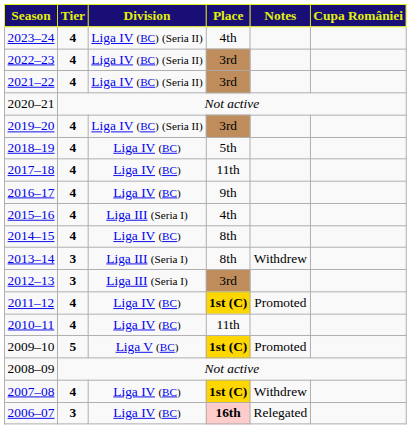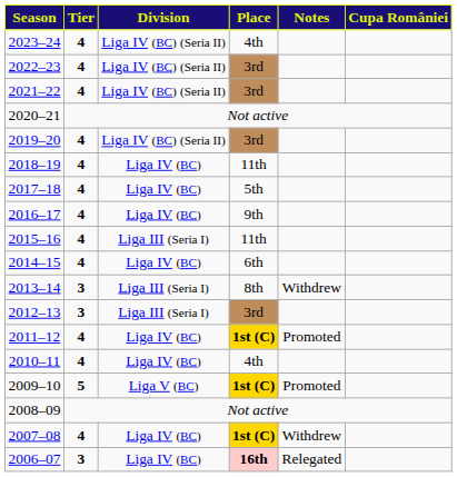 <table class="wikitable" style="text-align:center; font-size:90%">
 <tr>
 <th style="background:#180e75;color:#e1f209;border:1px solid #e1f209;">Season</th>
 <th style="background:#180e75;color:#e1f209;border:1px solid #e1f209;">Tier</th>
 <th style="background:#180e75;color:#e1f209;border:1px solid #e1f209;">Division</th>
 <th style="background:#180e75;color:#e1f209;border:1px solid #e1f209;">Place</th>
 <th style="background:#180e75;color:#e1f209;border:1px solid #e1f209;">Notes</th>
 <th style="background:#180e75;color:#e1f209;border:1px solid #e1f209;">Cupa României</th>
 </tr>
 <tr>
 <td><a href='#'>2023–24</a></td>
 <td><strong>4</strong></td>
 <td><a href='#'>Liga IV</a> <small>(<a href='#'>BC</a>)</small> <small>(Seria II)</small></td>
 <td>4th</td>
 <td></td>
 <td></td>
 </tr>
 <tr>
 <td><a href='#'>2022–23</a></td>
 <td><strong>4</strong></td>
 <td><a href='#'>Liga IV</a> <small>(<a href='#'>BC</a>)</small> <small>(Seria II)</small></td>
 <td align=center bgcolor=#BF8D5B>3rd</td>
 <td></td>
 <td></td>
 </tr>
 <tr>
 <td><a href='#'>2021–22</a></td>
 <td><strong>4</strong></td>
 <td><a href='#'>Liga IV</a> <small>(<a href='#'>BC</a>)</small> <small>(Seria II)</small></td>
 <td align=center bgcolor=#BF8D5B>3rd</td>
 <td></td>
 <td></td>
 </tr>
 <tr>
 <td>2020–21</td>
 <td align=center colspan=5><em>Not active</em></td>
 </tr>
 <tr>
 <td><a href='#'>2019–20</a></td>
 <td><strong>4</strong></td>
 <td><a href='#'>Liga IV</a> <small>(<a href='#'>BC</a>)</small> <small>(Seria II)</small></td>
 <td align=center bgcolor=#BF8D5B>3rd</td>
 <td></td>
 <td></td>
 </tr>
 <tr>
 <td><a href='#'>2018–19</a></td>
 <td><strong>4</strong></td>
 <td><a href='#'>Liga IV</a> <small>(<a href='#'>BC</a>)</small></td>
-<td>5th</td>
+<td>11th</td>
 <td></td>
 <td></td>
 </tr>
 <tr>
 <td><a href='#'>2017–18</a></td>
 <td><strong>4</strong></td>
 <td><a href='#'>Liga IV</a> <small>(<a href='#'>BC</a>)</small></td>
-<td>11th</td>
+<td>5th</td>
 <td></td>
 <td></td>
 </tr>
 <tr>
 <td><a href='#'>2016–17</a></td>
 <td><strong>4</strong></td>
 <td><a href='#'>Liga IV</a> <small>(<a href='#'>BC</a>)</small></td>
 <td>9th</td>
 <td></td>
 <td></td>
 </tr>
 <tr>
 <td><a href='#'>2015–16</a></td>
 <td><strong>4</strong></td>
 <td><a href='#'>Liga III</a> <small>(Seria I)</small></td>
-<td>4th</td>
+<td>11th</td>
 <td></td>
 <td></td>
 </tr>
 <tr>
 <td><a href='#'>2014–15</a></td>
 <td><strong>4</strong></td>
 <td><a href='#'>Liga IV</a> <small>(<a href='#'>BC</a>)</small></td>
-<td>8th</td>
+<td>6th</td>
 <td></td>
 <td></td>
 </tr>
 <tr>
 <td><a href='#'>2013–14</a></td>
 <td><strong>3</strong></td>
 <td><a href='#'>Liga III</a> <small>(Seria I)</small></td>
 <td>8th</td>
 <td>Withdrew</td>
 <td></td>
 </tr>
 <tr>
 <td><a href='#'>2012–13</a></td>
 <td><strong>3</strong></td>
 <td><a href='#'>Liga III</a> <small>(Seria I)</small></td>
 <td align=center bgcolor=#BF8D5B>3rd</td>
 <td></td>
 <td></td>
 </tr>
 <tr>
 <td><a href='#'>2011–12</a></td>
 <td><strong>4</strong></td>
 <td><a href='#'>Liga IV</a> <small>(<a href='#'>BC</a>)</small></td>
 <td align=center bgcolor=gold><strong>1st</strong>  <strong>(C)</strong></td>
 <td>Promoted</td>
 <td></td>
 </tr>
 <tr>
 <td><a href='#'>2010–11</a></td>
 <td><strong>4</strong></td>
 <td><a href='#'>Liga IV</a> <small>(<a href='#'>BC</a>)</small></td>
-<td>11th</td>
+<td>4th</td>
 <td></td>
 <td></td>
 </tr>
 <tr>
 <td>2009–10</td>
 <td><strong>5</strong></td>
 <td><a href='#'>Liga V</a> <small>(<a href='#'>BC</a>)</small></td>
 <td align=center bgcolor=gold><strong>1st</strong> <strong>(C)</strong></td>
 <td>Promoted</td>
 <td></td>
 </tr>
 <tr>
 <td>2008–09</td>
 <td align=center colspan=5><em>Not active</em></td>
 </tr>
 <tr>
 <td><a href='#'>2007–08</a></td>
 <td><strong>4</strong></td>
 <td><a href='#'>Liga IV</a> <small>(<a href='#'>BC</a>)</small></td>
 <td align=center bgcolor=gold><strong>1st</strong> <strong>(C)</strong></td>
 <td>Withdrew</td>
 <td></td>
 </tr>
 <tr>
 <td><a href='#'>2006–07</a></td>
 <td><strong>3</strong></td>
 <td><a href='#'>Liga IV</a> <small>(<a href='#'>BC</a>)</small></td>
 <td align=center bgcolor=#FFCCCC><strong>16th</strong></td>
 <td>Relegated</td>
 <td></td>
 </tr>
 </table>
